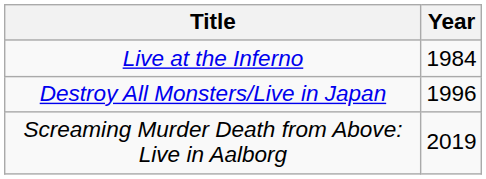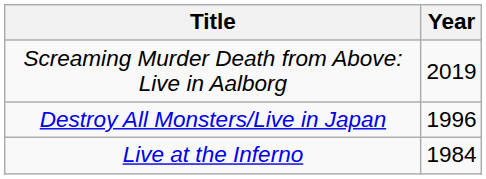 <table class="wikitable plainrowheaders" style="text-align:center;">
 <tr>
 <th scope="col" style="width:18em;">Title</th>
 <th scope="col">Year</th>
 </tr>
 <tr>
-<td><em><a href='#'>Live at the Inferno</a></em></td>
-<td>1984</td>
+<td><em>Screaming Murder Death from Above: Live in Aalborg</em></td>
+<td>2019</td>
 </tr>
 <tr>
 <td><em><a href='#'>Destroy All Monsters/Live in Japan</a></em></td>
 <td>1996</td>
 </tr>
 <tr>
-<td><em>Screaming Murder Death from Above: Live in Aalborg</em></td>
-<td>2019</td>
+<td><em><a href='#'>Live at the Inferno</a></em></td>
+<td>1984</td>
 </tr>
 </table>
